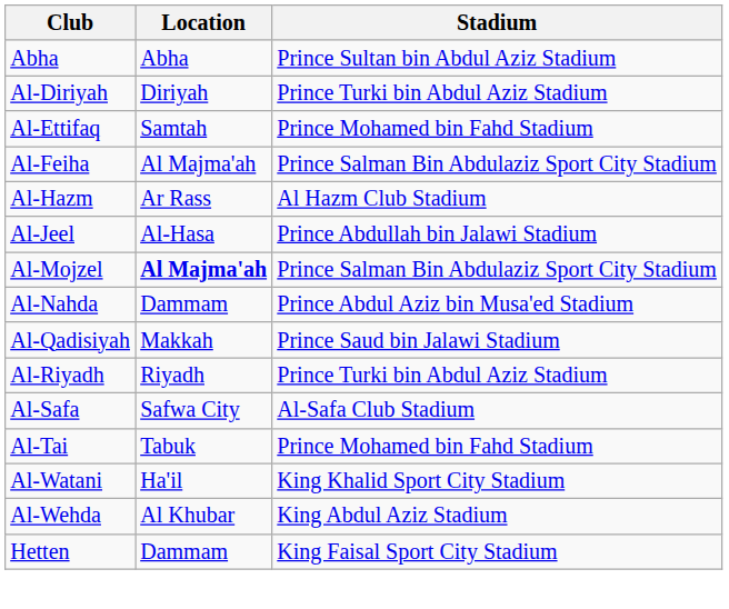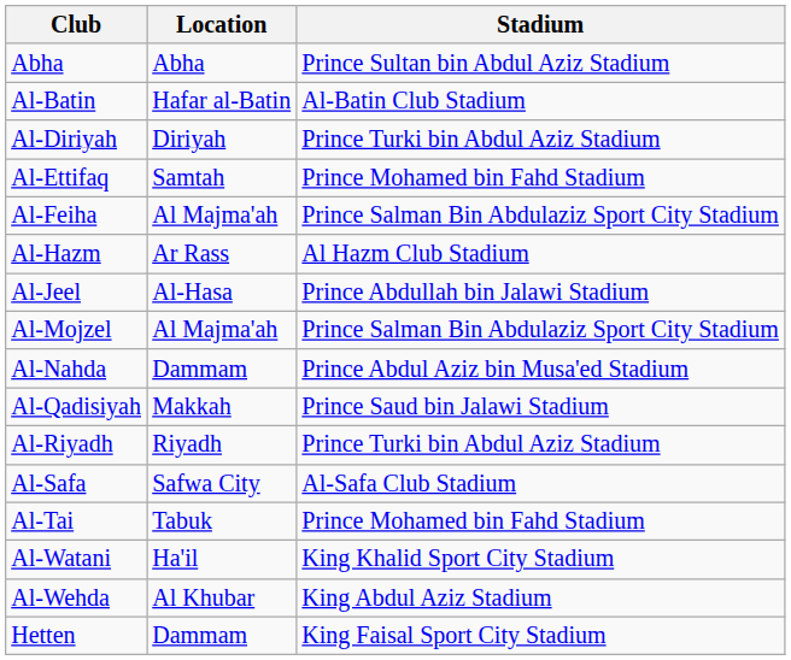 <table class="wikitable sortable">
 <tr>
 <th>Club</th>
 <th>Location</th>
 <th>Stadium</th>
 </tr>
 <tr>
 <td><a href='#'>Abha</a></td>
 <td><a href='#'>Abha</a></td>
 <td><a href='#'>Prince Sultan bin Abdul Aziz Stadium</a></td>
+</tr>
+<tr>
+<td><a href='#'>Al-Batin</a></td>
+<td><a href='#'>Hafar al-Batin</a></td>
+<td><a href='#'>Al-Batin Club Stadium</a></td>
 </tr>
 <tr>
 <td><a href='#'>Al-Diriyah</a></td>
 <td><a href='#'>Diriyah</a></td>
 <td><a href='#'>Prince Turki bin Abdul Aziz Stadium</a></td>
 </tr>
 <tr>
 <td><a href='#'>Al-Ettifaq</a></td>
 <td><a href='#'>Samtah</a></td>
 <td><a href='#'>Prince Mohamed bin Fahd Stadium</a></td>
 </tr>
 <tr>
 <td><a href='#'>Al-Feiha</a></td>
 <td><a href='#'>Al Majma'ah</a></td>
 <td><a href='#'>Prince Salman Bin Abdulaziz Sport City Stadium</a></td>
 </tr>
 <tr>
 <td><a href='#'>Al-Hazm</a></td>
 <td><a href='#'>Ar Rass</a></td>
 <td><a href='#'>Al Hazm Club Stadium</a></td>
 </tr>
 <tr>
 <td><a href='#'>Al-Jeel</a></td>
 <td><a href='#'>Al-Hasa</a></td>
 <td><a href='#'>Prince Abdullah bin Jalawi Stadium</a></td>
 </tr>
 <tr>
 <td><a href='#'>Al-Mojzel</a></td>
-<td><strong><a href='#'>Al Majma'ah</a></strong></td>
+<td><a href='#'>Al Majma'ah</a></td>
 <td><a href='#'>Prince Salman Bin Abdulaziz Sport City Stadium</a></td>
 </tr>
 <tr>
 <td><a href='#'>Al-Nahda</a></td>
 <td><a href='#'>Dammam</a></td>
 <td><a href='#'>Prince Abdul Aziz bin Musa'ed Stadium</a></td>
 </tr>
 <tr>
 <td><a href='#'>Al-Qadisiyah</a></td>
 <td><a href='#'>Makkah</a></td>
 <td><a href='#'>Prince Saud bin Jalawi Stadium</a></td>
 </tr>
 <tr>
 <td><a href='#'>Al-Riyadh</a></td>
 <td><a href='#'>Riyadh</a></td>
 <td><a href='#'>Prince Turki bin Abdul Aziz Stadium</a></td>
 </tr>
 <tr>
 <td><a href='#'>Al-Safa</a></td>
 <td><a href='#'>Safwa City</a></td>
 <td><a href='#'>Al-Safa Club Stadium</a></td>
 </tr>
 <tr>
 <td><a href='#'>Al-Tai</a></td>
 <td><a href='#'>Tabuk</a></td>
 <td><a href='#'>Prince Mohamed bin Fahd Stadium</a></td>
 </tr>
 <tr>
 <td><a href='#'>Al-Watani</a></td>
 <td><a href='#'>Ha'il</a></td>
 <td><a href='#'>King Khalid Sport City Stadium</a></td>
 </tr>
 <tr>
 <td><a href='#'>Al-Wehda</a></td>
 <td><a href='#'>Al Khubar</a></td>
 <td><a href='#'>King Abdul Aziz Stadium</a></td>
 </tr>
 <tr>
 <td><a href='#'>Hetten</a></td>
 <td><a href='#'>Dammam</a></td>
 <td><a href='#'>King Faisal Sport City Stadium</a></td>
 </tr>
 </table>
